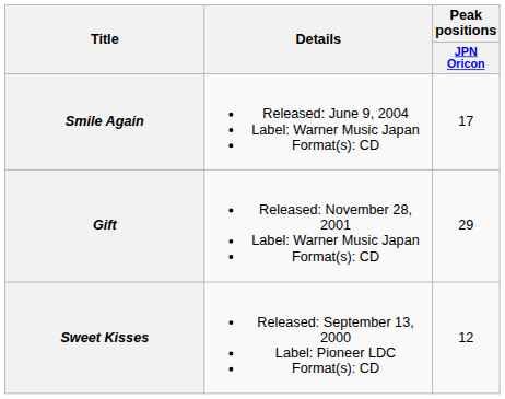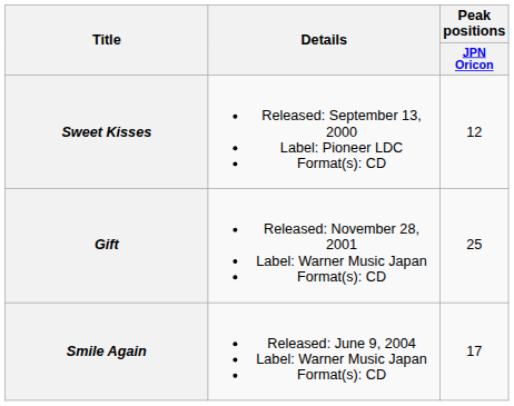 <table class="wikitable plainrowheaders" style="text-align:center;">
 <tr>
 <th style="width:14em;" rowspan="2">Title</th>
 <th style="width:16em;" rowspan="2">Details</th>
 <th colspan="1">Peak positions</th>
 </tr>
 <tr>
 <th style="width:3em;font-size:85%"><a href='#'>JPN<br>Oricon</a></th>
 </tr>
 <tr>
+<th scope="row"><em>Sweet Kisses</em></th>
+<td><br><ul><li>Released: September 13, 2000</li><li>Label: Pioneer LDC</li><li>Format(s): CD</li></ul></td>
+<td>12</td>
+</tr>
+<tr>
+<th scope="row"><em>Gift</em></th>
+<td><br><ul><li>Released: November 28, 2001</li><li>Label: Warner Music Japan</li><li>Format(s): CD</li></ul></td>
+<td>25</td>
+</tr>
+<tr>
 <th scope="row"><em>Smile Again</em></th>
 <td><br><ul><li>Released: June 9, 2004</li><li>Label: Warner Music Japan</li><li>Format(s): CD</li></ul></td>
 <td>17</td>
 </tr>
-<tr>
-<th scope="row"><em>Gift</em></th>
-<td><br><ul><li>Released: November 28, 2001</li><li>Label: Warner Music Japan</li><li>Format(s): CD</li></ul></td>
-<td>29</td>
-</tr>
-<tr>
-<th scope="row"><em>Sweet Kisses</em></th>
-<td><br><ul><li>Released: September 13, 2000</li><li>Label: Pioneer LDC</li><li>Format(s): CD</li></ul></td>
-<td>12</td>
-</tr>
 </table>
